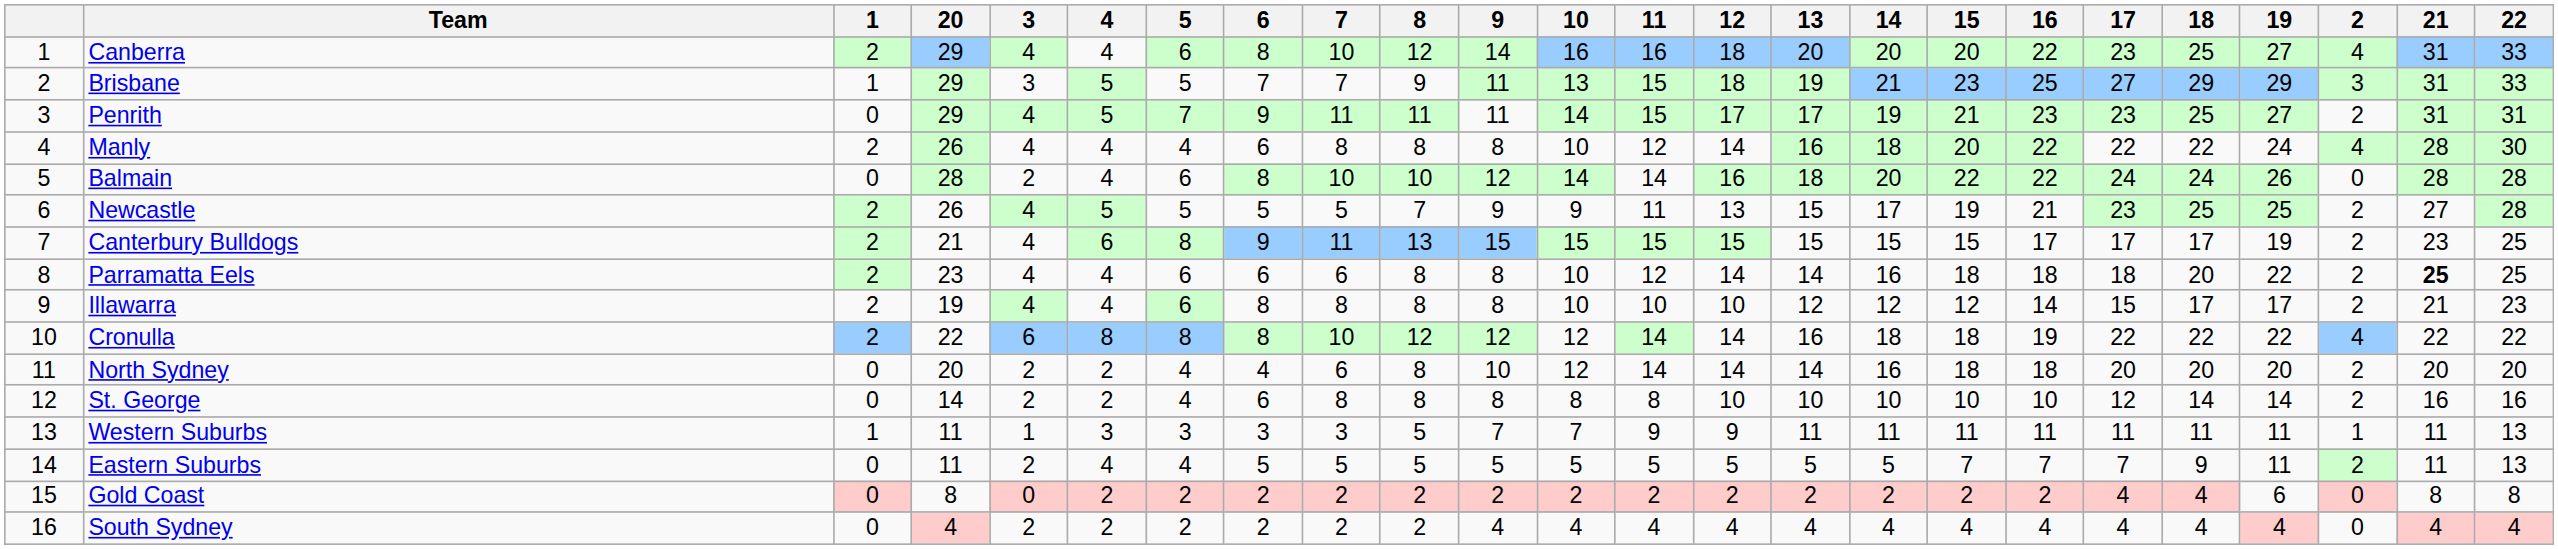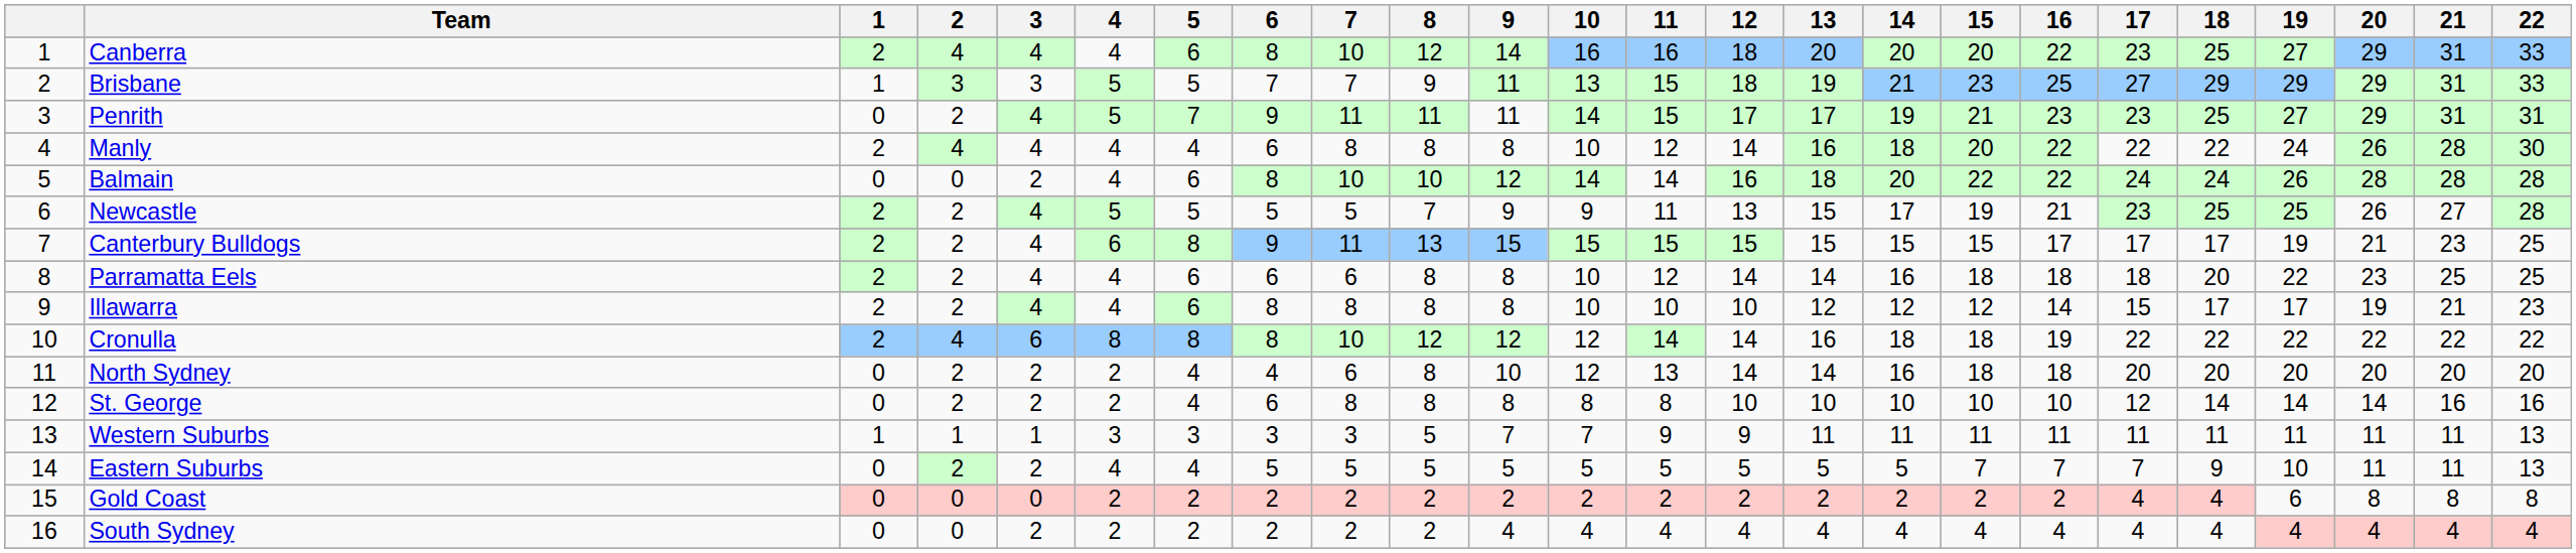 <table class="wikitable" style="text-align:center; line-height: 90%; font-size:90%;" width=100%>
 <tr>
 <th width=20 abbr="Position"></th>
 <th width=250>Team</th>
 <th width=20 abbr="Round 1">1</th>
-<th width=20 abbr="Round 20">20</th>
+<th width=20 abbr="Round 2">2</th>
 <th width=20 abbr="Round 3">3</th>
 <th width=20 abbr="Round 4">4</th>
 <th width=20 abbr="Round 5">5</th>
 <th width=20 abbr="Round 6">6</th>
 <th width=20 abbr="Round 7">7</th>
 <th width=20 abbr="Round 8">8</th>
 <th width=20 abbr="Round 9">9</th>
 <th width=20 abbr="Round 10">10</th>
 <th width=20 abbr="Round 11">11</th>
 <th width=20 abbr="Round 12">12</th>
 <th width=20 abbr="Round 13">13</th>
 <th width=20 abbr="Round 14">14</th>
 <th width=20 abbr="Round 15">15</th>
 <th width=20 abbr="Round 16">16</th>
 <th width=20 abbr="Round 17">17</th>
 <th width=20 abbr="Round 18">18</th>
 <th width=20 abbr="Round 19">19</th>
-<th width=20 abbr="Round 2">2</th>
+<th width=20 abbr="Round 20">20</th>
 <th width=20 abbr="Round 21">21</th>
 <th width=20 abbr="Round 22">22</th>
 </tr>
 <tr>
 <td>1</td>
 <td style="text-align:left;"> <a href='#'>Canberra</a></td>
 <td style="background: #ccffcc;">2</td>
-<td style="background: #99ccff;">29</td>
+<td style="background: #ccffcc;">4</td>
 <td style="background: #ccffcc;">4</td>
 <td>4</td>
 <td style="background: #ccffcc;">6</td>
 <td style="background: #ccffcc;">8</td>
 <td style="background: #ccffcc;">10</td>
 <td style="background: #ccffcc;">12</td>
 <td style="background: #ccffcc;">14</td>
 <td style="background: #99ccff;">16</td>
 <td style="background: #99ccff;">16</td>
 <td style="background: #99ccff;">18</td>
 <td style="background: #99ccff;">20</td>
 <td style="background: #ccffcc;">20</td>
 <td style="background: #ccffcc;">20</td>
 <td style="background: #ccffcc;">22</td>
 <td style="background: #ccffcc;">23</td>
 <td style="background: #ccffcc;">25</td>
 <td style="background: #ccffcc;">27</td>
-<td style="background: #ccffcc;">4</td>
+<td style="background: #99ccff;">29</td>
 <td style="background: #99ccff;">31</td>
 <td style="background: #99ccff;">33</td>
 </tr>
 <tr>
 <td>2</td>
 <td style="text-align:left;"> <a href='#'>Brisbane</a></td>
 <td>1</td>
-<td style="background: #ccffcc;">29</td>
+<td style="background: #ccffcc;">3</td>
 <td>3</td>
 <td style="background: #ccffcc;">5</td>
 <td>5</td>
 <td>7</td>
 <td>7</td>
 <td>9</td>
 <td style="background: #ccffcc;">11</td>
 <td style="background: #ccffcc;">13</td>
 <td style="background: #ccffcc;">15</td>
 <td style="background: #ccffcc;">18</td>
 <td style="background: #ccffcc;">19</td>
 <td style="background: #99ccff;">21</td>
 <td style="background: #99ccff;">23</td>
 <td style="background: #99ccff;">25</td>
 <td style="background: #99ccff;">27</td>
 <td style="background: #99ccff;">29</td>
 <td style="background: #99ccff;">29</td>
-<td style="background: #ccffcc;">3</td>
+<td style="background: #ccffcc;">29</td>
 <td style="background: #ccffcc;">31</td>
 <td style="background: #ccffcc;">33</td>
 </tr>
 <tr>
 <td>3</td>
 <td style="text-align:left;"> <a href='#'>Penrith</a></td>
 <td>0</td>
-<td style="background: #ccffcc;">29</td>
+<td>2</td>
 <td style="background: #ccffcc;">4</td>
 <td style="background: #ccffcc;">5</td>
 <td style="background: #ccffcc;">7</td>
 <td style="background: #ccffcc;">9</td>
 <td style="background: #ccffcc;">11</td>
 <td style="background: #ccffcc;">11</td>
 <td>11</td>
 <td style="background: #ccffcc;">14</td>
 <td style="background: #ccffcc;">15</td>
 <td style="background: #ccffcc;">17</td>
 <td style="background: #ccffcc;">17</td>
 <td style="background: #ccffcc;">19</td>
 <td style="background: #ccffcc;">21</td>
 <td style="background: #ccffcc;">23</td>
 <td style="background: #ccffcc;">23</td>
 <td style="background: #ccffcc;">25</td>
 <td style="background: #ccffcc;">27</td>
-<td>2</td>
+<td style="background: #ccffcc;">29</td>
 <td style="background: #ccffcc;">31</td>
 <td style="background: #ccffcc;">31</td>
 </tr>
 <tr>
 <td>4</td>
 <td style="text-align:left;"> <a href='#'>Manly</a></td>
 <td>2</td>
-<td style="background: #ccffcc;">26</td>
+<td style="background: #ccffcc;">4</td>
 <td>4</td>
 <td>4</td>
 <td>4</td>
 <td>6</td>
 <td>8</td>
 <td>8</td>
 <td>8</td>
 <td>10</td>
 <td>12</td>
 <td>14</td>
 <td style="background: #ccffcc;">16</td>
 <td style="background: #ccffcc;">18</td>
 <td style="background: #ccffcc;">20</td>
 <td style="background: #ccffcc;">22</td>
 <td>22</td>
 <td>22</td>
 <td>24</td>
-<td style="background: #ccffcc;">4</td>
+<td style="background: #ccffcc;">26</td>
 <td style="background: #ccffcc;">28</td>
 <td style="background: #ccffcc;">30</td>
 </tr>
 <tr>
 <td>5</td>
 <td style="text-align:left;"> <a href='#'>Balmain</a></td>
 <td>0</td>
-<td style="background: #ccffcc;">28</td>
+<td>0</td>
 <td>2</td>
 <td>4</td>
 <td>6</td>
 <td style="background: #ccffcc;">8</td>
 <td style="background: #ccffcc;">10</td>
 <td style="background: #ccffcc;">10</td>
 <td style="background: #ccffcc;">12</td>
 <td style="background: #ccffcc;">14</td>
 <td>14</td>
 <td style="background: #ccffcc;">16</td>
 <td style="background: #ccffcc;">18</td>
 <td style="background: #ccffcc;">20</td>
 <td style="background: #ccffcc;">22</td>
 <td style="background: #ccffcc;">22</td>
 <td style="background: #ccffcc;">24</td>
 <td style="background: #ccffcc;">24</td>
 <td style="background: #ccffcc;">26</td>
-<td>0</td>
+<td style="background: #ccffcc;">28</td>
 <td style="background: #ccffcc;">28</td>
 <td style="background: #ccffcc;">28</td>
 </tr>
 <tr>
 <td>6</td>
 <td style="text-align:left;"> <a href='#'>Newcastle</a></td>
 <td style="background: #ccffcc;">2</td>
-<td>26</td>
+<td>2</td>
 <td style="background: #ccffcc;">4</td>
 <td style="background: #ccffcc;">5</td>
 <td>5</td>
 <td>5</td>
 <td>5</td>
 <td>7</td>
 <td>9</td>
 <td>9</td>
 <td>11</td>
 <td>13</td>
 <td>15</td>
 <td>17</td>
 <td>19</td>
 <td>21</td>
 <td style="background: #ccffcc;">23</td>
 <td style="background: #ccffcc;">25</td>
 <td style="background: #ccffcc;">25</td>
-<td>2</td>
+<td>26</td>
 <td>27</td>
 <td style="background: #ccffcc;">28</td>
 </tr>
 <tr>
 <td>7</td>
 <td style="text-align:left;"> <a href='#'>Canterbury Bulldogs</a></td>
 <td style="background: #ccffcc;">2</td>
-<td>21</td>
+<td>2</td>
 <td>4</td>
 <td style="background: #ccffcc;">6</td>
 <td style="background: #ccffcc;">8</td>
 <td style="background: #99ccff;">9</td>
 <td style="background: #99ccff;">11</td>
 <td style="background: #99ccff;">13</td>
 <td style="background: #99ccff;">15</td>
 <td style="background: #ccffcc;">15</td>
 <td style="background: #ccffcc;">15</td>
 <td style="background: #ccffcc;">15</td>
 <td>15</td>
 <td>15</td>
 <td>15</td>
 <td>17</td>
 <td>17</td>
 <td>17</td>
 <td>19</td>
-<td>2</td>
+<td>21</td>
 <td>23</td>
 <td>25</td>
 </tr>
 <tr>
 <td>8</td>
 <td style="text-align:left;"> <a href='#'>Parramatta Eels</a></td>
 <td style="background: #ccffcc;">2</td>
-<td>23</td>
+<td>2</td>
 <td>4</td>
 <td>4</td>
 <td>6</td>
 <td>6</td>
 <td>6</td>
 <td>8</td>
 <td>8</td>
 <td>10</td>
 <td>12</td>
 <td>14</td>
 <td>14</td>
 <td>16</td>
 <td>18</td>
 <td>18</td>
 <td>18</td>
 <td>20</td>
 <td>22</td>
-<td>2</td>
-<td><strong>25</strong></td>
+<td>23</td>
+<td>25</td>
 <td>25</td>
 </tr>
 <tr>
 <td>9</td>
 <td style="text-align:left;"> <a href='#'>Illawarra</a></td>
 <td>2</td>
-<td>19</td>
+<td>2</td>
 <td style="background: #ccffcc;">4</td>
 <td>4</td>
 <td style="background: #ccffcc;">6</td>
 <td>8</td>
 <td>8</td>
 <td>8</td>
 <td>8</td>
 <td>10</td>
 <td>10</td>
 <td>10</td>
 <td>12</td>
 <td>12</td>
 <td>12</td>
 <td>14</td>
 <td>15</td>
 <td>17</td>
 <td>17</td>
-<td>2</td>
+<td>19</td>
 <td>21</td>
 <td>23</td>
 </tr>
 <tr>
 <td>10</td>
 <td style="text-align:left;"> <a href='#'>Cronulla</a></td>
 <td style="background: #99ccff;">2</td>
-<td>22</td>
+<td style="background: #99ccff;">4</td>
 <td style="background: #99ccff;">6</td>
 <td style="background: #99ccff;">8</td>
 <td style="background: #99ccff;">8</td>
 <td style="background: #ccffcc;">8</td>
 <td style="background: #ccffcc;">10</td>
 <td style="background: #ccffcc;">12</td>
 <td style="background: #ccffcc;">12</td>
 <td>12</td>
 <td style="background: #ccffcc;">14</td>
 <td>14</td>
 <td>16</td>
 <td>18</td>
 <td>18</td>
 <td>19</td>
 <td>22</td>
 <td>22</td>
 <td>22</td>
-<td style="background: #99ccff;">4</td>
+<td>22</td>
 <td>22</td>
 <td>22</td>
 </tr>
 <tr>
 <td>11</td>
 <td style="text-align:left;"> <a href='#'>North Sydney</a></td>
 <td>0</td>
-<td>20</td>
+<td>2</td>
 <td>2</td>
 <td>2</td>
 <td>4</td>
 <td>4</td>
 <td>6</td>
 <td>8</td>
 <td>10</td>
 <td>12</td>
-<td>14</td>
+<td>13</td>
 <td>14</td>
 <td>14</td>
 <td>16</td>
 <td>18</td>
 <td>18</td>
 <td>20</td>
 <td>20</td>
 <td>20</td>
-<td>2</td>
+<td>20</td>
 <td>20</td>
 <td>20</td>
 </tr>
 <tr>
 <td>12</td>
 <td style="text-align:left;"> <a href='#'>St. George</a></td>
 <td>0</td>
-<td>14</td>
+<td>2</td>
 <td>2</td>
 <td>2</td>
 <td>4</td>
 <td>6</td>
 <td>8</td>
 <td>8</td>
 <td>8</td>
 <td>8</td>
 <td>8</td>
 <td>10</td>
 <td>10</td>
 <td>10</td>
 <td>10</td>
 <td>10</td>
 <td>12</td>
 <td>14</td>
 <td>14</td>
-<td>2</td>
+<td>14</td>
 <td>16</td>
 <td>16</td>
 </tr>
 <tr>
 <td>13</td>
 <td style="text-align:left;"> <a href='#'>Western Suburbs</a></td>
 <td>1</td>
-<td>11</td>
+<td>1</td>
 <td>1</td>
 <td>3</td>
 <td>3</td>
 <td>3</td>
 <td>3</td>
 <td>5</td>
 <td>7</td>
 <td>7</td>
 <td>9</td>
 <td>9</td>
 <td>11</td>
 <td>11</td>
 <td>11</td>
 <td>11</td>
 <td>11</td>
 <td>11</td>
 <td>11</td>
-<td>1</td>
+<td>11</td>
 <td>11</td>
 <td>13</td>
 </tr>
 <tr>
 <td>14</td>
 <td style="text-align:left;"> <a href='#'>Eastern Suburbs</a></td>
 <td>0</td>
-<td>11</td>
+<td style="background: #ccffcc;">2</td>
 <td>2</td>
 <td>4</td>
 <td>4</td>
 <td>5</td>
 <td>5</td>
 <td>5</td>
 <td>5</td>
 <td>5</td>
 <td>5</td>
 <td>5</td>
 <td>5</td>
 <td>5</td>
 <td>7</td>
 <td>7</td>
 <td>7</td>
 <td>9</td>
+<td>10</td>
 <td>11</td>
-<td style="background: #ccffcc;">2</td>
 <td>11</td>
 <td>13</td>
 </tr>
 <tr>
 <td>15</td>
 <td style="text-align:left;"> <a href='#'>Gold Coast</a></td>
 <td style="background: #ffcccc;">0</td>
-<td>8</td>
+<td style="background: #ffcccc;">0</td>
 <td style="background: #ffcccc;">0</td>
 <td style="background: #ffcccc;">2</td>
 <td style="background: #ffcccc;">2</td>
 <td style="background: #ffcccc;">2</td>
 <td style="background: #ffcccc;">2</td>
 <td style="background: #ffcccc;">2</td>
 <td style="background: #ffcccc;">2</td>
 <td style="background: #ffcccc;">2</td>
 <td style="background: #ffcccc;">2</td>
 <td style="background: #ffcccc;">2</td>
 <td style="background: #ffcccc;">2</td>
 <td style="background: #ffcccc;">2</td>
 <td style="background: #ffcccc;">2</td>
 <td style="background: #ffcccc;">2</td>
 <td style="background: #ffcccc;">4</td>
 <td style="background: #ffcccc;">4</td>
 <td>6</td>
-<td style="background: #ffcccc;">0</td>
+<td>8</td>
 <td>8</td>
 <td>8</td>
 </tr>
 <tr>
 <td>16</td>
 <td style="text-align:left;"> <a href='#'>South Sydney</a></td>
 <td>0</td>
-<td style="background: #ffcccc;">4</td>
+<td>0</td>
 <td>2</td>
 <td>2</td>
 <td>2</td>
 <td>2</td>
 <td>2</td>
 <td>2</td>
 <td>4</td>
 <td>4</td>
 <td>4</td>
 <td>4</td>
 <td>4</td>
 <td>4</td>
 <td>4</td>
 <td>4</td>
 <td>4</td>
 <td>4</td>
 <td style="background: #ffcccc;">4</td>
-<td>0</td>
+<td style="background: #ffcccc;">4</td>
 <td style="background: #ffcccc;">4</td>
 <td style="background: #ffcccc;">4</td>
 </tr>
 </table>
